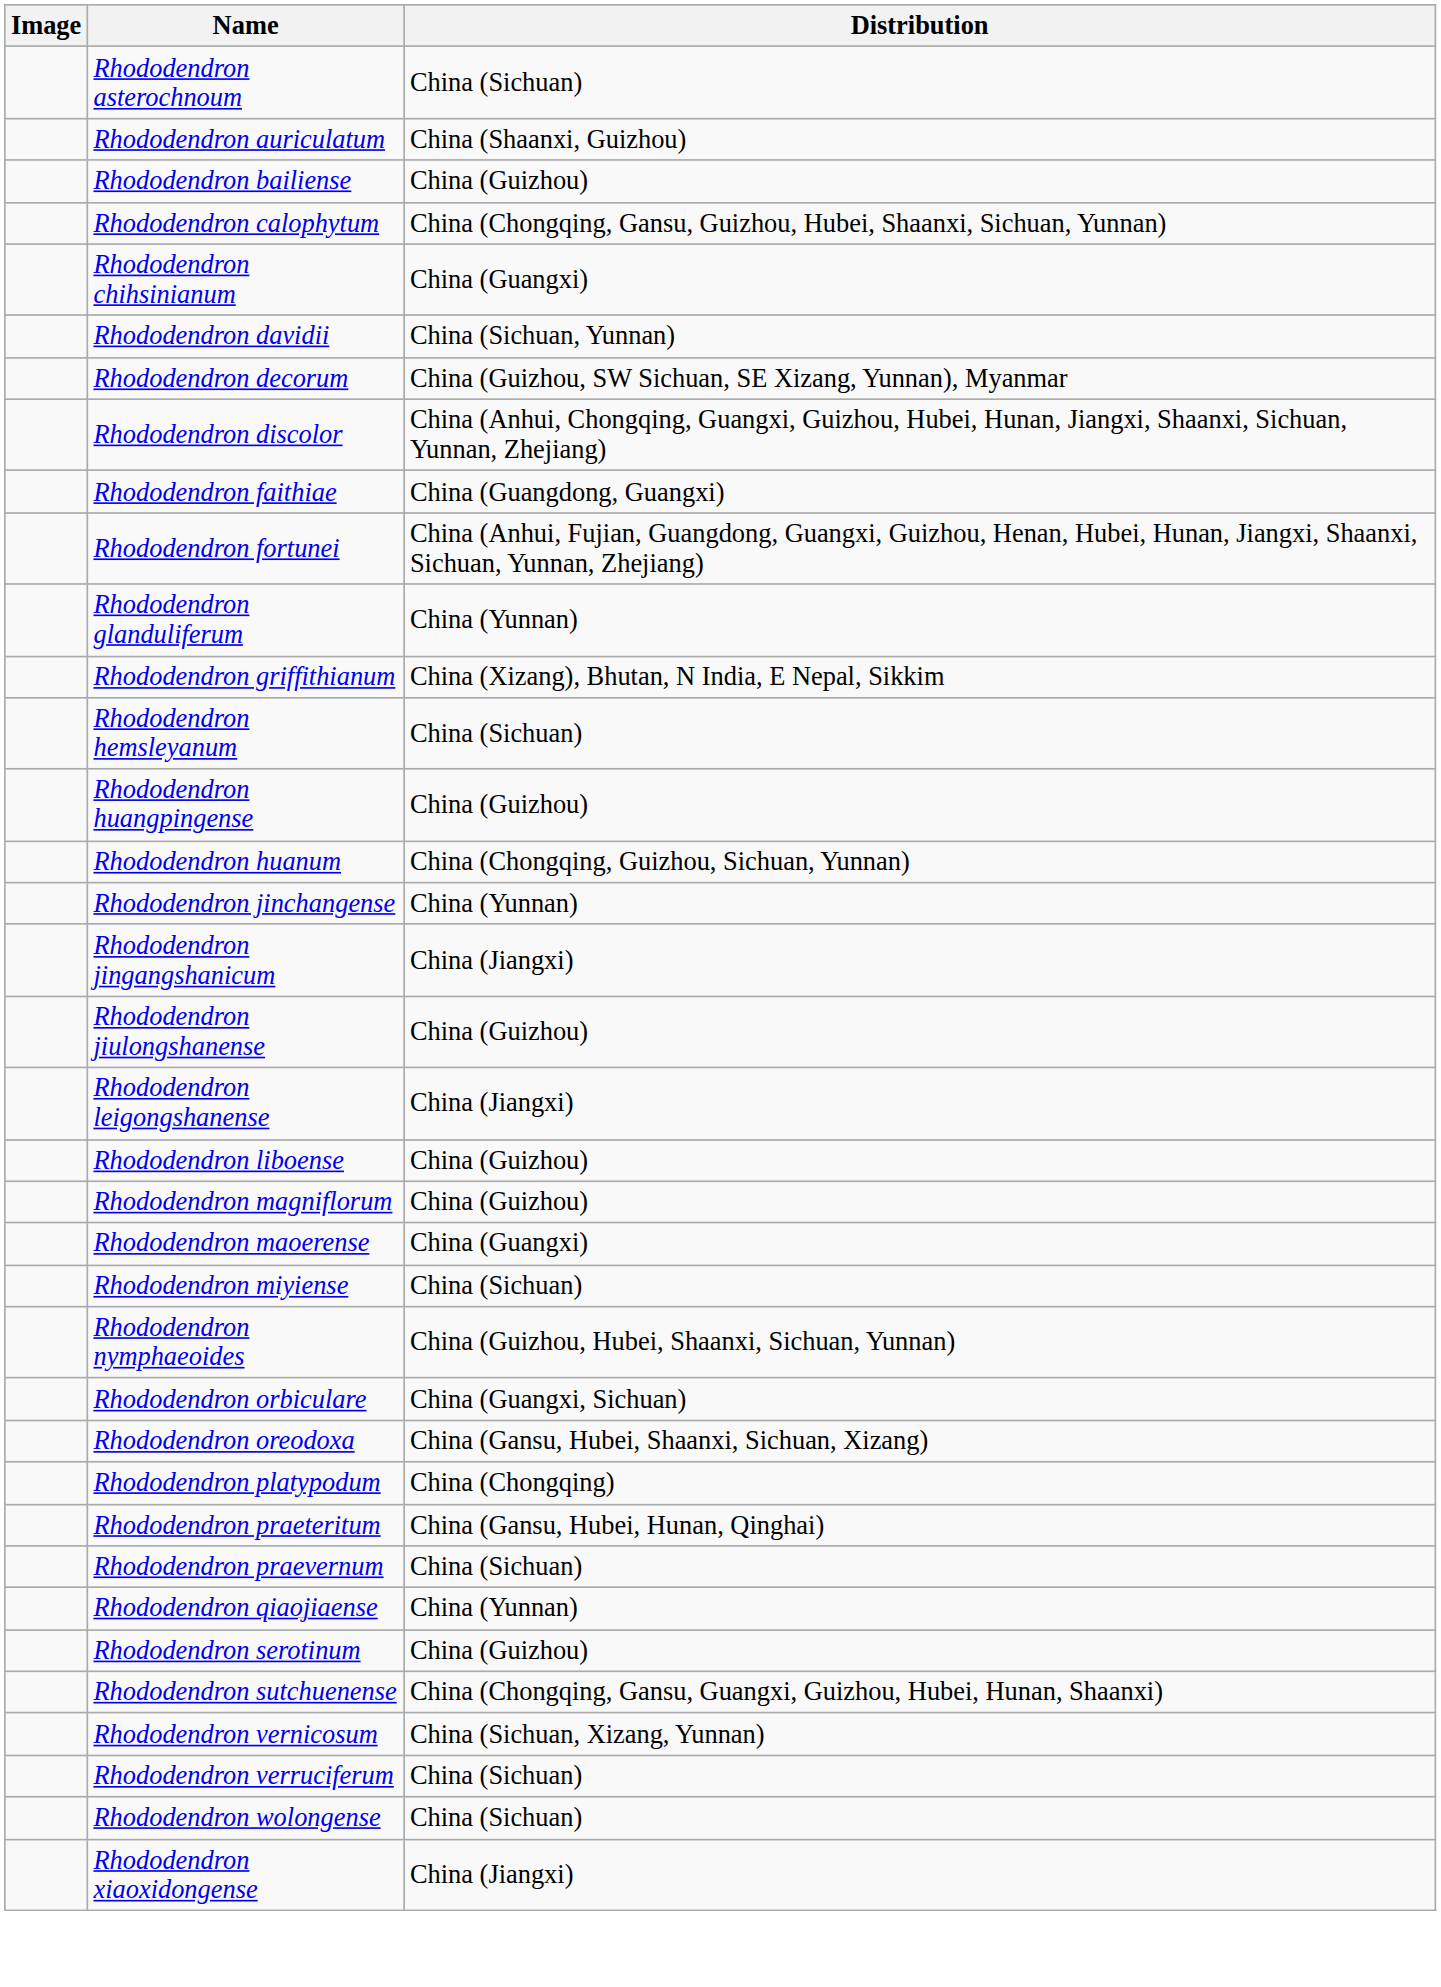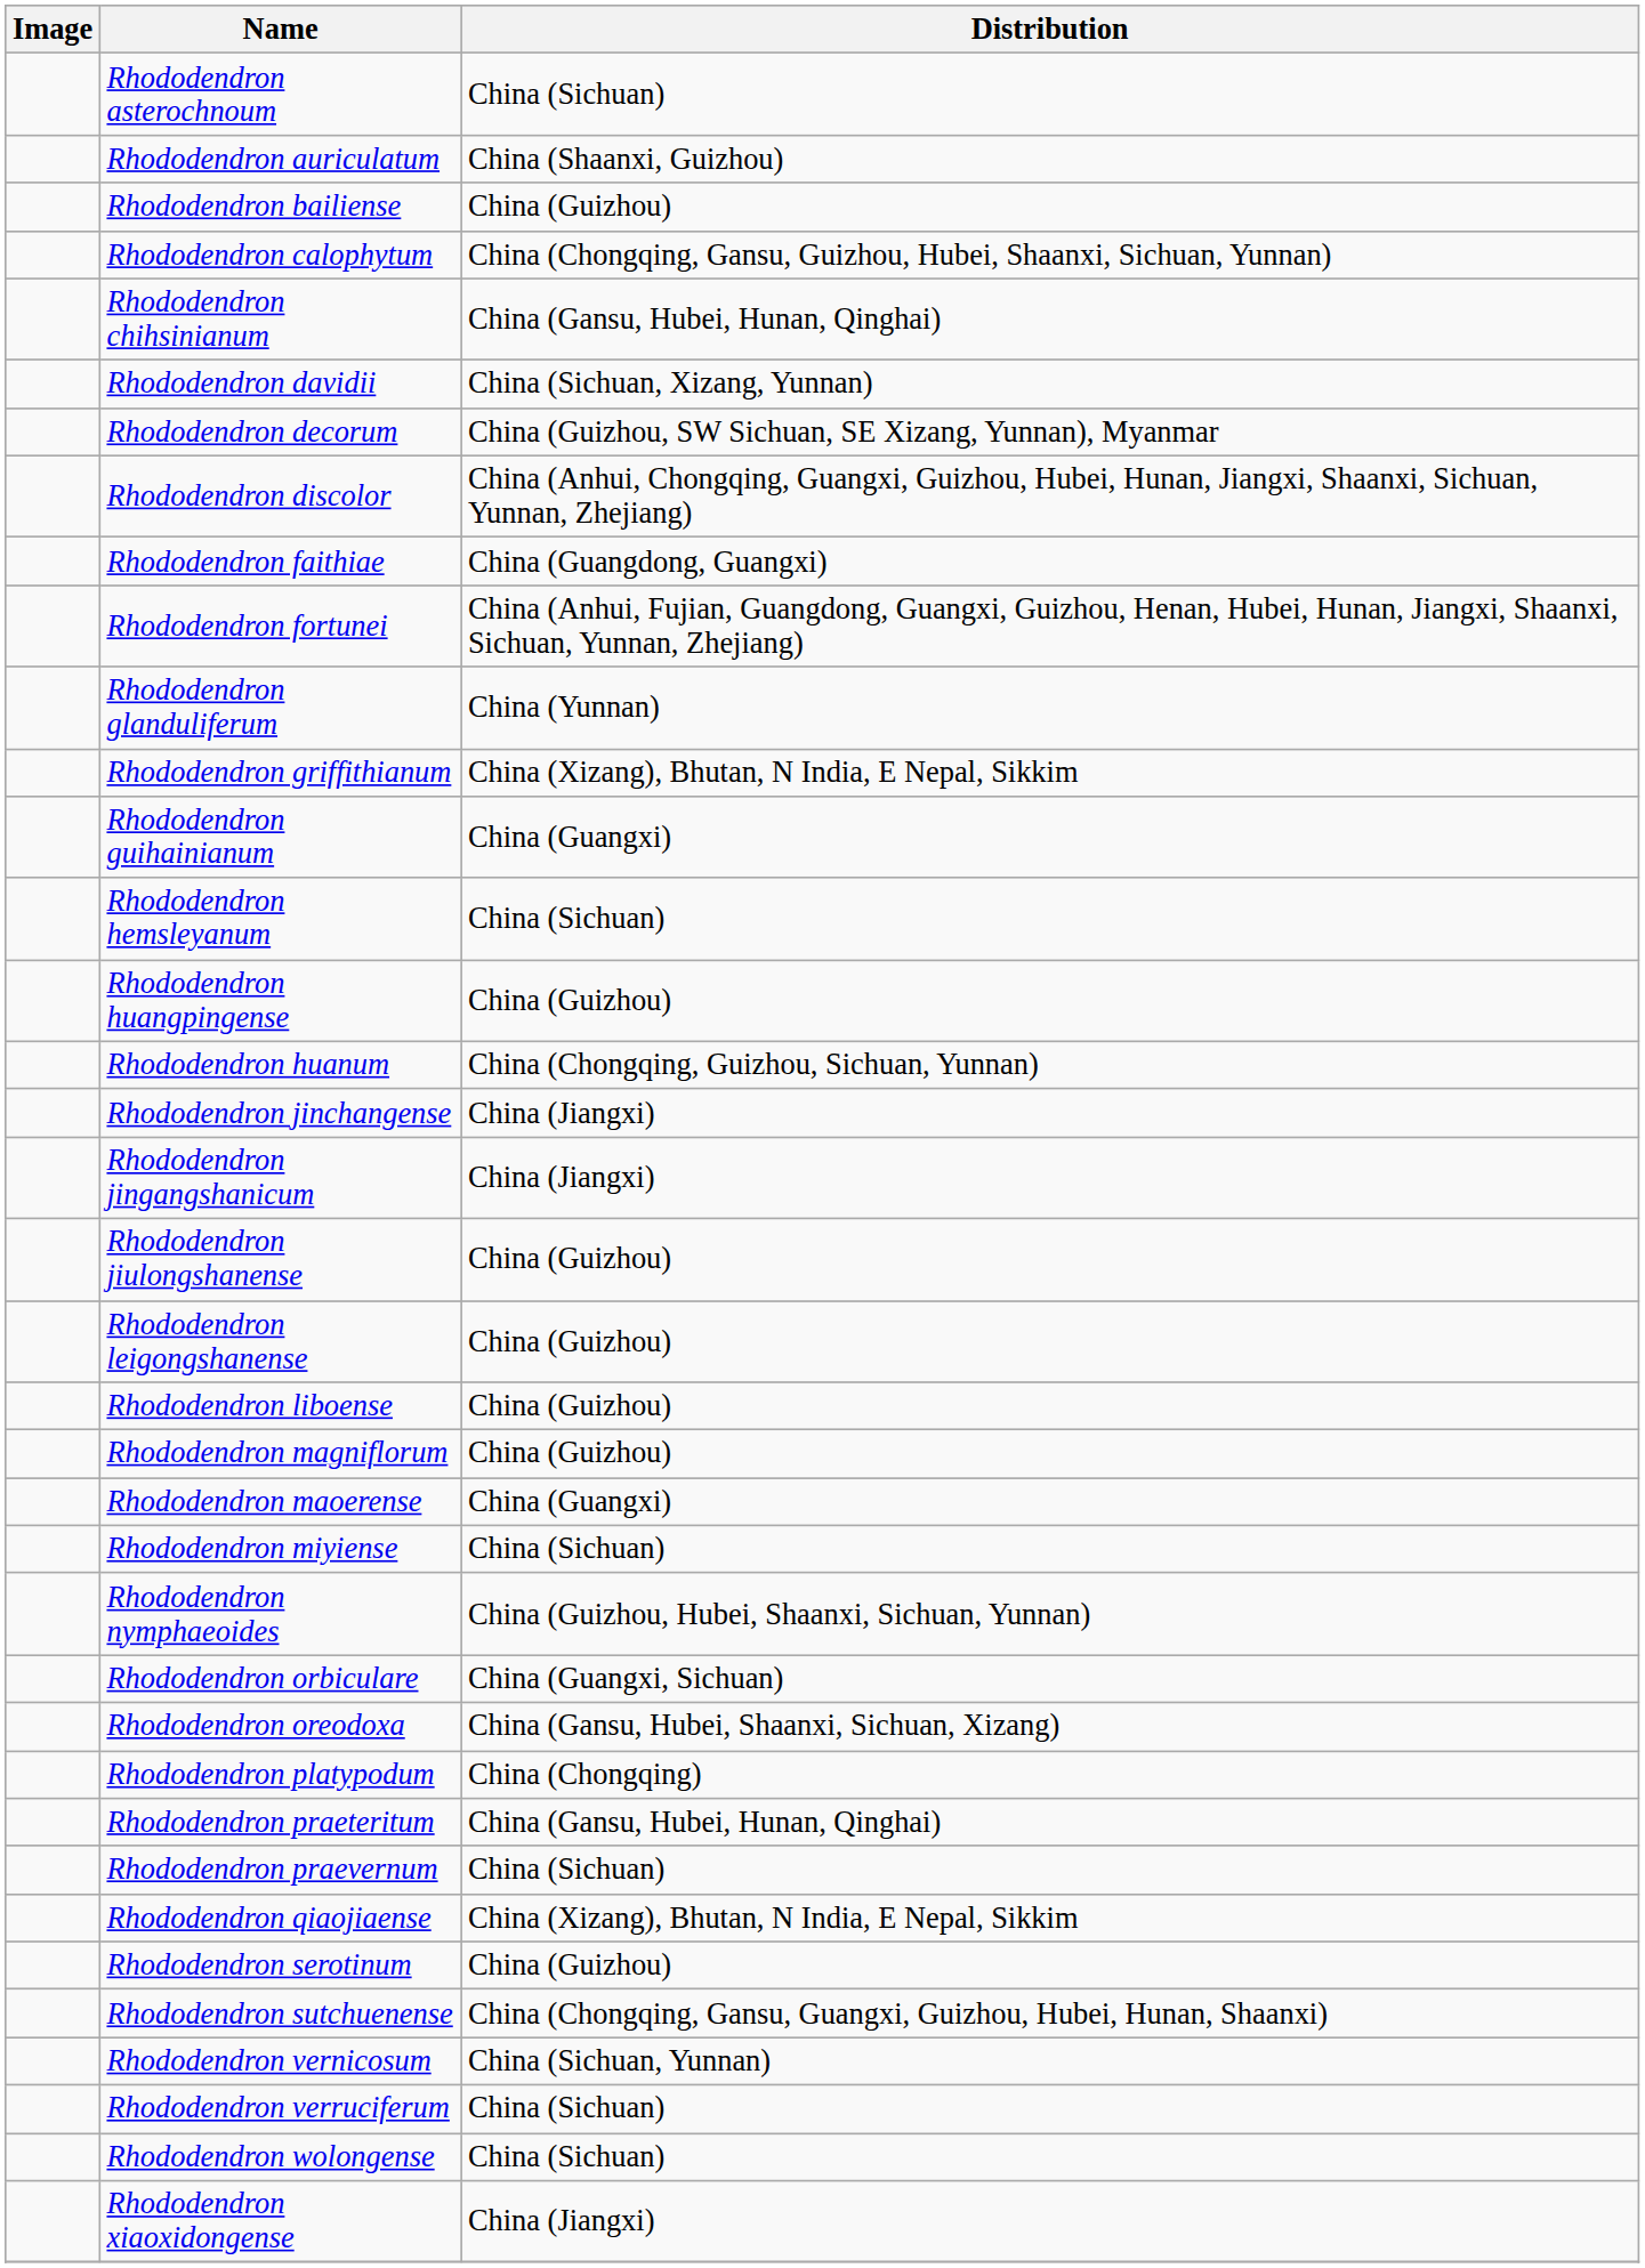 <table class="wikitable collapsible">
 <tr>
 <th>Image</th>
 <th>Name</th>
 <th>Distribution</th>
 </tr>
 <tr>
 <td></td>
 <td><em><a href='#'>Rhododendron asterochnoum</a></em> </td>
 <td>China (Sichuan)</td>
 </tr>
 <tr>
 <td></td>
 <td><em><a href='#'>Rhododendron auriculatum</a></em> </td>
 <td>China (Shaanxi, Guizhou)</td>
 </tr>
 <tr>
 <td></td>
 <td><em><a href='#'>Rhododendron bailiense</a></em> </td>
 <td>China (Guizhou)</td>
 </tr>
 <tr>
 <td></td>
 <td><em><a href='#'>Rhododendron calophytum</a></em> </td>
 <td>China (Chongqing, Gansu, Guizhou, Hubei, Shaanxi, Sichuan, Yunnan)</td>
 </tr>
 <tr>
 <td></td>
 <td><em><a href='#'>Rhododendron chihsinianum</a></em> </td>
-<td>China (Guangxi)</td>
+<td>China (Gansu, Hubei, Hunan, Qinghai)</td>
 </tr>
 <tr>
 <td></td>
 <td><em><a href='#'>Rhododendron davidii</a></em> </td>
-<td>China (Sichuan, Yunnan)</td>
+<td>China (Sichuan, Xizang, Yunnan)</td>
 </tr>
 <tr>
 <td></td>
 <td><em><a href='#'>Rhododendron decorum</a></em> </td>
 <td>China (Guizhou, SW Sichuan, SE Xizang, Yunnan), Myanmar</td>
 </tr>
 <tr>
 <td></td>
 <td><em><a href='#'>Rhododendron discolor</a></em> </td>
 <td>China (Anhui, Chongqing, Guangxi, Guizhou, Hubei, Hunan, Jiangxi, Shaanxi, Sichuan, Yunnan, Zhejiang)</td>
 </tr>
 <tr>
 <td></td>
 <td><em><a href='#'>Rhododendron faithiae</a></em> </td>
 <td>China (Guangdong, Guangxi)</td>
 </tr>
 <tr>
 <td></td>
 <td><em><a href='#'>Rhododendron fortunei</a></em> </td>
 <td>China (Anhui, Fujian, Guangdong, Guangxi, Guizhou, Henan, Hubei, Hunan, Jiangxi, Shaanxi, Sichuan, Yunnan, Zhejiang)</td>
 </tr>
 <tr>
 <td></td>
 <td><em><a href='#'>Rhododendron glanduliferum</a></em> </td>
 <td>China (Yunnan)</td>
 </tr>
 <tr>
 <td></td>
 <td><em><a href='#'>Rhododendron griffithianum</a></em> </td>
 <td>China (Xizang), Bhutan, N India, E Nepal, Sikkim</td>
 </tr>
 <tr>
 <td></td>
+<td><em><a href='#'>Rhododendron guihainianum</a></em> </td>
+<td>China (Guangxi)</td>
+</tr>
+<tr>
+<td></td>
 <td><em><a href='#'>Rhododendron hemsleyanum</a></em> </td>
 <td>China (Sichuan)</td>
 </tr>
 <tr>
 <td></td>
 <td><em><a href='#'>Rhododendron huangpingense</a></em> </td>
 <td>China (Guizhou)</td>
 </tr>
 <tr>
 <td></td>
 <td><em><a href='#'>Rhododendron huanum</a></em> </td>
 <td>China (Chongqing, Guizhou, Sichuan, Yunnan)</td>
 </tr>
 <tr>
 <td></td>
 <td><em><a href='#'>Rhododendron jinchangense</a></em> </td>
-<td>China (Yunnan)</td>
+<td>China (Jiangxi)</td>
 </tr>
 <tr>
 <td></td>
 <td><em><a href='#'>Rhododendron jingangshanicum</a></em> </td>
 <td>China (Jiangxi)</td>
 </tr>
 <tr>
 <td></td>
 <td><em><a href='#'>Rhododendron jiulongshanense</a></em> </td>
 <td>China (Guizhou)</td>
 </tr>
 <tr>
 <td></td>
 <td><em><a href='#'>Rhododendron leigongshanense</a></em> </td>
-<td>China (Jiangxi)</td>
+<td>China (Guizhou)</td>
 </tr>
 <tr>
 <td></td>
 <td><em><a href='#'>Rhododendron liboense</a></em> </td>
 <td>China (Guizhou)</td>
 </tr>
 <tr>
 <td></td>
 <td><em><a href='#'>Rhododendron magniflorum</a></em> </td>
 <td>China (Guizhou)</td>
 </tr>
 <tr>
 <td></td>
 <td><em><a href='#'>Rhododendron maoerense</a></em> </td>
 <td>China (Guangxi)</td>
 </tr>
 <tr>
 <td></td>
 <td><em><a href='#'>Rhododendron miyiense</a></em> </td>
 <td>China (Sichuan)</td>
 </tr>
 <tr>
 <td></td>
 <td><em><a href='#'>Rhododendron nymphaeoides</a></em> </td>
 <td>China (Guizhou, Hubei, Shaanxi, Sichuan, Yunnan)</td>
 </tr>
 <tr>
 <td></td>
 <td><em><a href='#'>Rhododendron orbiculare</a></em> </td>
 <td>China (Guangxi, Sichuan)</td>
 </tr>
 <tr>
 <td></td>
 <td><em><a href='#'>Rhododendron oreodoxa</a></em> </td>
 <td>China (Gansu, Hubei, Shaanxi, Sichuan, Xizang)</td>
 </tr>
 <tr>
 <td></td>
 <td><em><a href='#'>Rhododendron platypodum</a></em> </td>
 <td>China (Chongqing)</td>
 </tr>
 <tr>
 <td></td>
 <td><em><a href='#'>Rhododendron praeteritum</a></em> </td>
 <td>China (Gansu, Hubei, Hunan, Qinghai)</td>
 </tr>
 <tr>
 <td></td>
 <td><em><a href='#'>Rhododendron praevernum</a></em> </td>
 <td>China (Sichuan)</td>
 </tr>
 <tr>
 <td></td>
 <td><em><a href='#'>Rhododendron qiaojiaense</a></em> </td>
-<td>China (Yunnan)</td>
+<td>China (Xizang), Bhutan, N India, E Nepal, Sikkim</td>
 </tr>
 <tr>
 <td></td>
 <td><em><a href='#'>Rhododendron serotinum</a></em> </td>
 <td>China (Guizhou)</td>
 </tr>
 <tr>
 <td></td>
 <td><em><a href='#'>Rhododendron sutchuenense</a></em> </td>
 <td>China (Chongqing, Gansu, Guangxi, Guizhou, Hubei, Hunan, Shaanxi)</td>
 </tr>
 <tr>
 <td></td>
 <td><em><a href='#'>Rhododendron vernicosum</a></em> </td>
-<td>China (Sichuan, Xizang, Yunnan)</td>
+<td>China (Sichuan, Yunnan)</td>
 </tr>
 <tr>
 <td></td>
 <td><em><a href='#'>Rhododendron verruciferum</a></em> </td>
 <td>China (Sichuan)</td>
 </tr>
 <tr>
 <td></td>
 <td><em><a href='#'>Rhododendron wolongense</a></em> </td>
 <td>China (Sichuan)</td>
 </tr>
 <tr>
 <td></td>
 <td><em><a href='#'>Rhododendron xiaoxidongense</a></em> </td>
 <td>China (Jiangxi)</td>
 </tr>
 <tr>
 </tr>
 <tr>
 </tr>
 </table>
